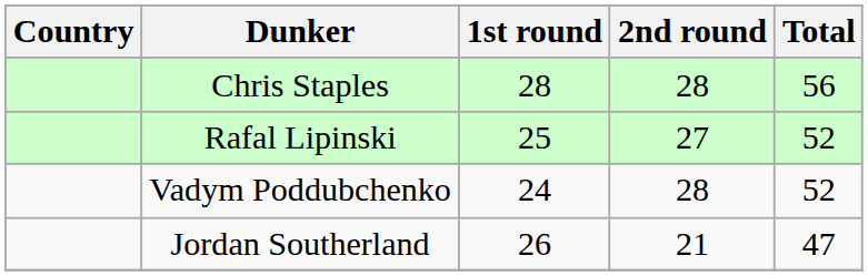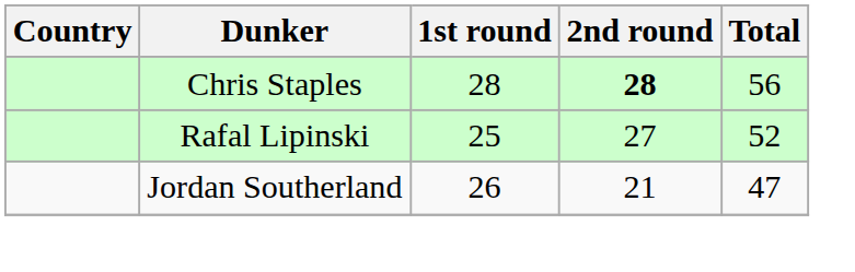 <table class="wikitable sortable" style="text-align:center">
 <tr>
 <th>Country</th>
 <th>Dunker</th>
 <th>1st round</th>
 <th>2nd round</th>
 <th>Total</th>
 </tr>
 <tr bgcolor="#ccffcc">
 <td align=left></td>
 <td>Chris Staples</td>
 <td>28</td>
-<td>28</td>
+<td><strong>28</strong></td>
 <td>56</td>
 </tr>
 <tr bgcolor="#ccffcc">
 <td align=left></td>
 <td>Rafal Lipinski</td>
 <td>25</td>
 <td>27</td>
-<td>52</td>
-</tr>
-<tr>
-<td align=left></td>
-<td>Vadym Poddubchenko</td>
-<td>24</td>
-<td>28</td>
 <td>52</td>
 </tr>
 <tr>
 <td align=left></td>
 <td>Jordan Southerland</td>
 <td>26</td>
 <td>21</td>
 <td>47</td>
 </tr>
 <tr>
 </tr>
 </table>
